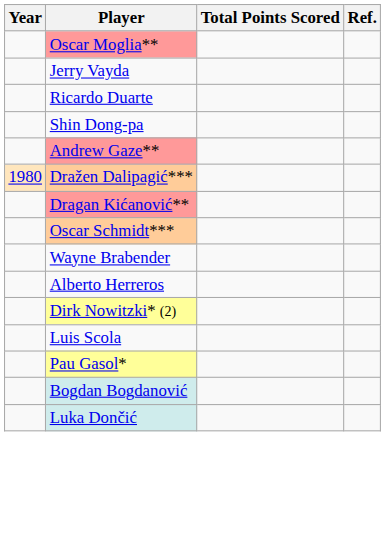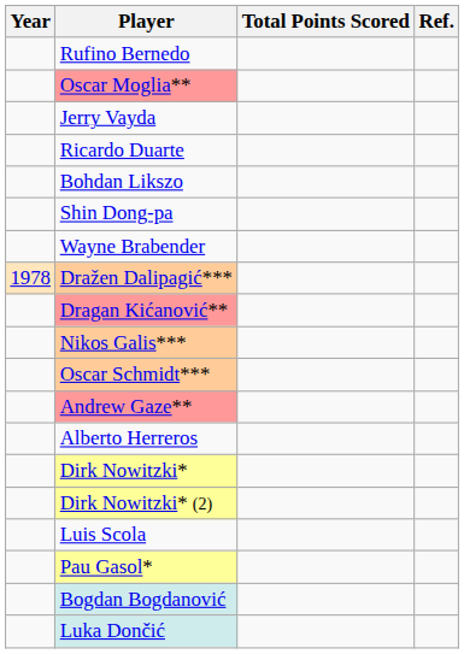 <table class="wikitable sortable">
 <tr>
 <th>Year</th>
 <th>Player</th>
 <th>Total Points Scored</th>
 <th>Ref.</th>
+</tr>
+<tr>
+<td></td>
+<td> <a href='#'>Rufino Bernedo</a></td>
+<td></td>
+<td></td>
 </tr>
 <tr>
 <td></td>
 <td bgcolor="#FF9999"> <a href='#'>Oscar Moglia</a>**</td>
 <td></td>
 <td></td>
 </tr>
 <tr>
 <td></td>
 <td> <a href='#'>Jerry Vayda</a></td>
 <td></td>
 <td></td>
 </tr>
 <tr>
 <td></td>
 <td> <a href='#'>Ricardo Duarte</a></td>
 <td></td>
 <td></td>
 </tr>
 <tr>
 <td></td>
+<td> <a href='#'>Bohdan Likszo</a></td>
+<td></td>
+<td></td>
+</tr>
+<tr>
+<td></td>
 <td> <a href='#'>Shin Dong-pa</a></td>
 <td></td>
 <td></td>
 </tr>
 <tr>
 <td></td>
-<td bgcolor="#FF9999"> <a href='#'>Andrew Gaze</a>**</td>
+<td> <a href='#'>Wayne Brabender</a></td>
 <td></td>
 <td></td>
 </tr>
 <tr>
-<td scope="row" style="background-color:#FFE6BD; text-align: center"><a href='#'>1980</a></td>
+<td scope="row" style="background-color:#FFE6BD; text-align: center"><a href='#'>1978</a></td>
 <td bgcolor="#FFCC99"> <a href='#'>Dražen Dalipagić</a>***</td>
 <td></td>
 <td></td>
 </tr>
 <tr>
 <td></td>
 <td bgcolor="#FF9999"> <a href='#'>Dragan Kićanović</a>**</td>
 <td></td>
 <td></td>
 </tr>
 <tr>
 <td></td>
+<td bgcolor="#FFCC99"> <a href='#'>Nikos Galis</a>***</td>
+<td></td>
+<td></td>
+</tr>
+<tr>
+<td></td>
 <td bgcolor="#FFCC99"> <a href='#'>Oscar Schmidt</a>***</td>
 <td></td>
 <td></td>
 </tr>
 <tr>
 <td></td>
-<td> <a href='#'>Wayne Brabender</a></td>
+<td bgcolor="#FF9999"> <a href='#'>Andrew Gaze</a>**</td>
 <td></td>
 <td></td>
 </tr>
 <tr>
 <td></td>
 <td> <a href='#'>Alberto Herreros</a></td>
+<td></td>
+<td></td>
+</tr>
+<tr>
+<td></td>
+<td bgcolor="#FFFF99"> <a href='#'>Dirk Nowitzki</a>*</td>
 <td></td>
 <td></td>
 </tr>
 <tr>
 <td></td>
 <td bgcolor="#FFFF99"> <a href='#'>Dirk Nowitzki</a>* <small>(2)</small></td>
 <td></td>
 <td></td>
 </tr>
 <tr>
 <td></td>
 <td> <a href='#'>Luis Scola</a></td>
 <td></td>
 <td></td>
 </tr>
 <tr>
 <td></td>
 <td bgcolor="#FFFF99"> <a href='#'>Pau Gasol</a>*</td>
 <td></td>
 <td></td>
 </tr>
 <tr>
 <td></td>
 <td bgcolor="#CFECEC"> <a href='#'>Bogdan Bogdanović</a></td>
 <td></td>
 <td></td>
 </tr>
 <tr>
 <td></td>
 <td bgcolor="#CFECEC"> <a href='#'>Luka Dončić</a></td>
 <td></td>
 <td></td>
 </tr>
 </table>
